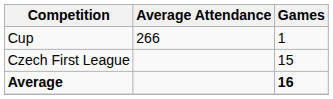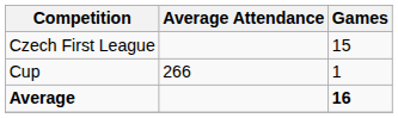 <table class="wikitable"  class= style="text-align:center; border:1px #aaa solid; font-size:95%">
 <tr>
 <th>Competition</th>
 <th>Average Attendance</th>
 <th>Games</th>
 </tr>
 <tr>
+<td>Czech First League</td>
+<td></td>
+<td>15</td>
+</tr>
+<tr>
 <td>Cup</td>
 <td>266</td>
 <td>1</td>
-</tr>
-<tr>
-<td>Czech First League</td>
-<td></td>
-<td>15</td>
 </tr>
 <tr>
 <td><strong>Average</strong></td>
 <td><strong></strong></td>
 <td><strong>16</strong></td>
 </tr>
 <tr>
 </tr>
 </table>
